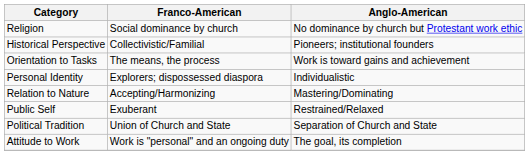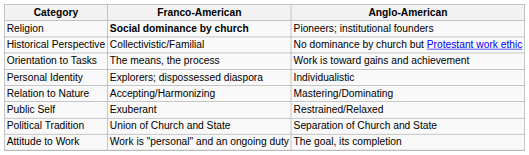 <table class="wikitable">
 <tr>
 <th>Category</th>
 <th>Franco-American</th>
 <th>Anglo-American</th>
 </tr>
 <tr>
 <td>Religion</td>
-<td>Social dominance by church</td>
-<td>No dominance by church but <a href='#'>Protestant work ethic</a></td>
+<td><strong>Social dominance by church</strong></td>
+<td>Pioneers; institutional founders</td>
 </tr>
 <tr>
 <td>Historical Perspective</td>
 <td>Collectivistic/Familial</td>
-<td>Pioneers; institutional founders</td>
+<td>No dominance by church but <a href='#'>Protestant work ethic</a></td>
 </tr>
 <tr>
 <td>Orientation to Tasks</td>
 <td>The means, the process</td>
 <td>Work is toward gains and achievement</td>
 </tr>
 <tr>
 <td>Personal Identity</td>
 <td>Explorers; dispossessed diaspora</td>
 <td>Individualistic</td>
 </tr>
 <tr>
 <td>Relation to Nature</td>
 <td>Accepting/Harmonizing</td>
 <td>Mastering/Dominating</td>
 </tr>
 <tr>
 <td>Public Self</td>
 <td>Exuberant</td>
 <td>Restrained/Relaxed</td>
 </tr>
 <tr>
 <td>Political Tradition</td>
 <td>Union of Church and State</td>
 <td>Separation of Church and State</td>
 </tr>
 <tr>
 <td>Attitude to Work</td>
 <td>Work is "personal" and an ongoing duty</td>
 <td>The goal, its completion</td>
 </tr>
 <tr>
 </tr>
 </table>
